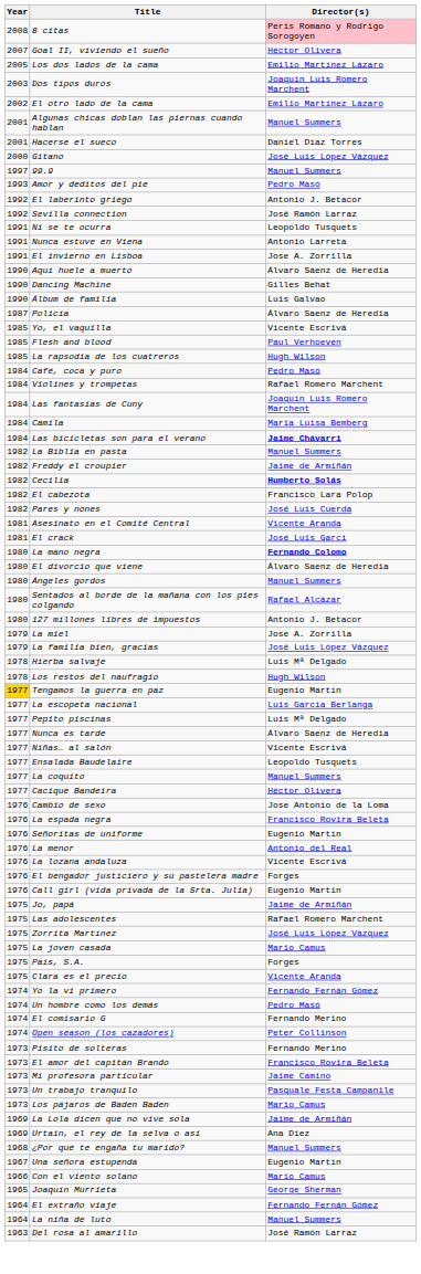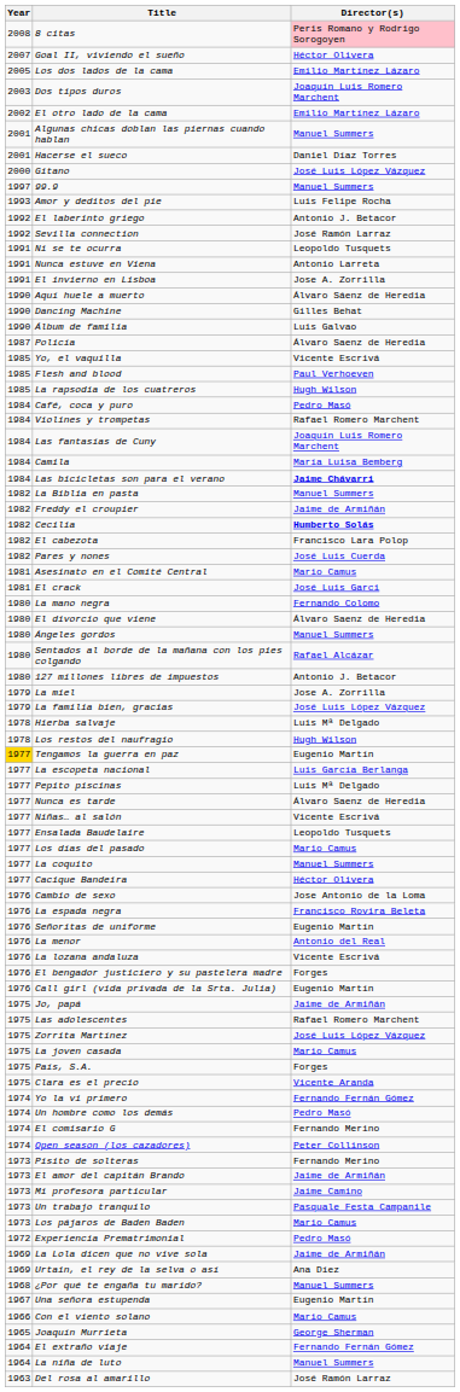 <table class="wikitable">
 <tr>
 <th>Year</th>
 <th>Title</th>
 <th>Director(s)</th>
 </tr>
 <tr>
 <td>2008</td>
 <td><em>8 citas</em></td>
 <td style="background: pink;">Peris Romano y Rodrigo Sorogoyen</td>
 </tr>
 <tr>
 <td>2007</td>
 <td><em>Goal II, viviendo el sueño</em></td>
 <td><a href='#'>Héctor Olivera</a></td>
 </tr>
 <tr>
 <td>2005</td>
 <td><em>Los dos lados de la cama</em></td>
 <td><a href='#'>Emilio Martínez Lázaro</a></td>
 </tr>
 <tr>
 <td>2003</td>
 <td><em>Dos tipos duros</em></td>
 <td><a href='#'>Joaquín Luis Romero Marchent</a></td>
 </tr>
 <tr>
 <td>2002</td>
 <td><em>El otro lado de la cama</em></td>
 <td><a href='#'>Emilio Martínez Lázaro</a></td>
 </tr>
 <tr>
 <td>2001</td>
 <td><em>Algunas chicas doblan las piernas cuando hablan</em></td>
 <td><a href='#'>Manuel Summers</a></td>
 </tr>
 <tr>
 <td>2001</td>
 <td><em>Hacerse el sueco</em></td>
 <td>Daniel Díaz Torres</td>
 </tr>
 <tr>
 <td>2000</td>
 <td><em>Gitano</em></td>
 <td><a href='#'>José Luis López Vázquez</a></td>
 </tr>
 <tr>
 <td>1997</td>
 <td><em>99.9</em></td>
 <td><a href='#'>Manuel Summers</a></td>
 </tr>
 <tr>
 <td>1993</td>
 <td><em>Amor y deditos del pie</em></td>
-<td><a href='#'>Pedro Masó</a></td>
+<td>Luis Felipe Rocha</td>
 </tr>
 <tr>
 <td>1992</td>
 <td><em>El laberinto griego</em></td>
 <td>Antonio J. Betacor</td>
 </tr>
 <tr>
 <td>1992</td>
 <td><em>Sevilla connection</em></td>
 <td>José Ramón Larraz</td>
 </tr>
 <tr>
 <td>1991</td>
 <td><em>Ni se te ocurra</em></td>
 <td>Leopoldo Tusquets</td>
 </tr>
 <tr>
 <td>1991</td>
 <td><em>Nunca estuve en Viena</em></td>
 <td>Antonio Larreta</td>
 </tr>
 <tr>
 <td>1991</td>
 <td><em>El invierno en Lisboa</em></td>
 <td>Jose A. Zorrilla</td>
 </tr>
 <tr>
 <td>1990</td>
 <td><em>Aquí huele a muerto</em></td>
 <td>Álvaro Sáenz de Heredia</td>
 </tr>
 <tr>
 <td>1990</td>
 <td><em>Dancing Machine</em></td>
 <td>Gilles Behat</td>
 </tr>
 <tr>
 <td>1990</td>
 <td><em>Álbum de familia</em></td>
 <td>Luis Galvao</td>
 </tr>
 <tr>
 <td>1987</td>
 <td><em>Policía</em></td>
 <td>Álvaro Saenz de Heredia</td>
 </tr>
 <tr>
 <td>1985</td>
 <td><em>Yo, el vaquilla</em></td>
 <td>Vicente Escrivá</td>
 </tr>
 <tr>
 <td>1985</td>
 <td><em>Flesh and blood</em></td>
 <td><a href='#'>Paul Verhoeven</a></td>
 </tr>
 <tr>
 <td>1985</td>
 <td><em>La rapsodia de los cuatreros</em></td>
 <td><a href='#'>Hugh Wilson</a></td>
 </tr>
 <tr>
 <td>1984</td>
 <td><em>Café, coca y puro</em></td>
 <td><a href='#'>Pedro Masó</a></td>
 </tr>
 <tr>
 <td>1984</td>
 <td><em>Violines y trompetas</em></td>
 <td>Rafael Romero Marchent</td>
 </tr>
 <tr>
 <td>1984</td>
 <td><em>Las fantasías de Cuny</em></td>
 <td><a href='#'>Joaquín Luis Romero Marchent</a></td>
 </tr>
 <tr>
 <td>1984</td>
 <td><em>Camila</em></td>
 <td><a href='#'>María Luisa Bemberg</a></td>
 </tr>
 <tr>
 <td>1984</td>
 <td><em>Las bicicletas son para el verano</em></td>
 <td><strong><a href='#'>Jaime Chávarri</a></strong></td>
 </tr>
 <tr>
 <td>1982</td>
 <td><em>La Biblia en pasta</em></td>
 <td><a href='#'>Manuel Summers</a></td>
 </tr>
 <tr>
 <td>1982</td>
 <td><em>Freddy el croupier</em></td>
 <td><a href='#'>Jaime de Armiñán</a></td>
 </tr>
 <tr>
 <td>1982</td>
 <td><em>Cecilia</em></td>
 <td><strong><a href='#'>Humberto Solás</a></strong></td>
 </tr>
 <tr>
 <td>1982</td>
 <td><em>El cabezota</em></td>
 <td>Francisco Lara Polop</td>
 </tr>
 <tr>
 <td>1982</td>
 <td><em>Pares y nones</em></td>
 <td><a href='#'>José Luis Cuerda</a></td>
 </tr>
 <tr>
 <td>1981</td>
 <td><em>Asesinato en el Comité Central</em></td>
-<td><a href='#'>Vicente Aranda</a></td>
+<td><a href='#'>Mario Camus</a></td>
 </tr>
 <tr>
 <td>1981</td>
 <td><em>El crack</em></td>
 <td><a href='#'>José Luis Garci</a></td>
 </tr>
 <tr>
 <td>1980</td>
 <td><em>La mano negra</em></td>
-<td><strong><a href='#'>Fernando Colomo</a></strong></td>
+<td><a href='#'>Fernando Colomo</a></td>
 </tr>
 <tr>
 <td>1980</td>
 <td><em>El divorcio que viene</em></td>
 <td>Álvaro Saenz de Heredia</td>
 </tr>
 <tr>
 <td>1980</td>
 <td><em>Ángeles gordos</em></td>
 <td><a href='#'>Manuel Summers</a></td>
 </tr>
 <tr>
 <td>1980</td>
 <td><em>Sentados al borde de la mañana con los pies colgando</em></td>
 <td><a href='#'>Rafael Alcázar</a></td>
 </tr>
 <tr>
 <td>1980</td>
 <td><em>127 millones libres de impuestos</em></td>
 <td>Antonio J. Betacor</td>
 </tr>
 <tr>
 <td>1979</td>
 <td><em>La miel</em></td>
 <td>Jose A. Zorrilla</td>
 </tr>
 <tr>
 <td>1979</td>
 <td><em>La familia bien, gracias</em></td>
 <td><a href='#'>José Luis López Vázquez</a></td>
 </tr>
 <tr>
 <td>1978</td>
 <td><em>Hierba salvaje</em></td>
 <td>Luis Mª Delgado</td>
 </tr>
 <tr>
 <td>1978</td>
 <td><em>Los restos del naufragio</em></td>
 <td><a href='#'>Hugh Wilson</a></td>
 </tr>
 <tr>
 <td style="background: gold;">1977</td>
 <td><em>Tengamos la guerra en paz</em></td>
 <td>Eugenio Martín</td>
 </tr>
 <tr>
 <td>1977</td>
 <td><em>La escopeta nacional</em></td>
 <td><a href='#'>Luis García Berlanga</a></td>
 </tr>
 <tr>
 <td>1977</td>
 <td><em>Pepito piscinas</em></td>
 <td>Luis Mª Delgado</td>
 </tr>
 <tr>
 <td>1977</td>
 <td><em>Nunca es tarde</em></td>
 <td>Álvaro Saenz de Heredia</td>
 </tr>
 <tr>
 <td>1977</td>
 <td><em>Niñas… al salón</em></td>
 <td>Vicente Escrivá</td>
 </tr>
 <tr>
 <td>1977</td>
 <td><em>Ensalada Baudelaire</em></td>
 <td>Leopoldo Tusquets</td>
+</tr>
+<tr>
+<td>1977</td>
+<td><em>Los días del pasado</em></td>
+<td><a href='#'>Mario Camus</a></td>
 </tr>
 <tr>
 <td>1977</td>
 <td><em>La coquito</em></td>
 <td><a href='#'>Manuel Summers</a></td>
 </tr>
 <tr>
 <td>1977</td>
 <td><em>Cacique Bandeira</em></td>
 <td><a href='#'>Héctor Olivera</a></td>
 </tr>
 <tr>
 <td>1976</td>
 <td><em>Cambio de sexo</em></td>
 <td>Jose Antonio de la Loma</td>
 </tr>
 <tr>
 <td>1976</td>
 <td><em>La espada negra</em></td>
 <td><a href='#'>Francisco Rovira Beleta</a></td>
 </tr>
 <tr>
 <td>1976</td>
 <td><em>Señoritas de uniforme</em></td>
 <td>Eugenio Martín</td>
 </tr>
 <tr>
 <td>1976</td>
 <td><em>La menor</em></td>
 <td><a href='#'>Antonio del Real</a></td>
 </tr>
 <tr>
 <td>1976</td>
 <td><em>La lozana andaluza</em></td>
 <td>Vicente Escrivá</td>
 </tr>
 <tr>
 <td>1976</td>
 <td><em>El bengador justiciero y su pastelera madre</em></td>
 <td>Forges</td>
 </tr>
 <tr>
 <td>1976</td>
 <td><em>Call girl (vida privada de la Srta. Julia)</em></td>
 <td>Eugenio Martín</td>
 </tr>
 <tr>
 <td>1975</td>
 <td><em>Jo, papá</em></td>
 <td><a href='#'>Jaime de Armiñán</a></td>
 </tr>
 <tr>
 <td>1975</td>
 <td><em>Las adolescentes</em></td>
 <td>Rafael Romero Marchent</td>
 </tr>
 <tr>
 <td>1975</td>
 <td><em>Zorrita Martínez</em></td>
 <td><a href='#'>José Luis López Vázquez</a></td>
 </tr>
 <tr>
 <td>1975</td>
 <td><em>La joven casada</em></td>
 <td><a href='#'>Mario Camus</a></td>
 </tr>
 <tr>
 <td>1975</td>
 <td><em>País, S.A.</em></td>
 <td>Forges</td>
 </tr>
 <tr>
 <td>1975</td>
 <td><em>Clara es el precio</em></td>
 <td><a href='#'>Vicente Aranda</a></td>
 </tr>
 <tr>
 <td>1974</td>
 <td><em>Yo la vi primero</em></td>
 <td><a href='#'>Fernando Fernán Gómez</a></td>
 </tr>
 <tr>
 <td>1974</td>
 <td><em>Un hombre como los demás</em></td>
 <td><a href='#'>Pedro Masó</a></td>
 </tr>
 <tr>
 <td>1974</td>
 <td><em>El comisario G</em></td>
 <td>Fernando Merino</td>
 </tr>
 <tr>
 <td>1974</td>
 <td><em><a href='#'>Open season (los cazadores)</a></em></td>
 <td><a href='#'>Peter Collinson</a></td>
 </tr>
 <tr>
 <td>1973</td>
 <td><em>Pisito de solteras</em></td>
 <td>Fernando Merino</td>
 </tr>
 <tr>
 <td>1973</td>
 <td><em>El amor del capitán Brando</em></td>
-<td><a href='#'>Francisco Rovira Beleta</a></td>
+<td><a href='#'>Jaime de Armiñán</a></td>
 </tr>
 <tr>
 <td>1973</td>
 <td><em>Mi profesora particular</em></td>
 <td><a href='#'>Jaime Camino</a></td>
 </tr>
 <tr>
 <td>1973</td>
 <td><em>Un trabajo tranquilo</em></td>
 <td><a href='#'>Pasquale Festa Campanile</a></td>
 </tr>
 <tr>
 <td>1973</td>
 <td><em>Los pájaros de Baden Baden</em></td>
 <td><a href='#'>Mario Camus</a></td>
+</tr>
+<tr>
+<td>1972</td>
+<td><em>Experiencia Prematrimonial</em></td>
+<td><a href='#'>Pedro Masó</a></td>
 </tr>
 <tr>
 <td>1969</td>
 <td><em>La Lola dicen que no vive sola</em></td>
 <td><a href='#'>Jaime de Armiñán</a></td>
 </tr>
 <tr>
 <td>1969</td>
 <td><em>Urtain, el rey de la selva o así</em></td>
 <td>Ana Díez</td>
 </tr>
 <tr>
 <td>1968</td>
 <td><em>¿Por qué te engaña tu marido?</em></td>
 <td><a href='#'>Manuel Summers</a></td>
 </tr>
 <tr>
 <td>1967</td>
 <td><em>Una señora estupenda</em></td>
 <td>Eugenio Martín</td>
 </tr>
 <tr>
 <td>1966</td>
 <td><em>Con el viento solano</em></td>
 <td><a href='#'>Mario Camus</a></td>
 </tr>
 <tr>
 <td>1965</td>
 <td><em>Joaquín Murrieta</em></td>
 <td><a href='#'>George Sherman</a></td>
 </tr>
 <tr>
 <td>1964</td>
 <td><em>El extraño viaje</em></td>
 <td><a href='#'>Fernando Fernán Gómez</a></td>
 </tr>
 <tr>
 <td>1964</td>
 <td><em>La niña de luto</em></td>
 <td><a href='#'>Manuel Summers</a></td>
 </tr>
 <tr>
 <td>1963</td>
 <td><em>Del rosa al amarillo</em></td>
 <td>José Ramón Larraz</td>
 </tr>
 </table>
